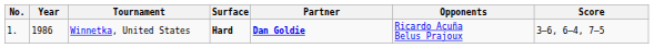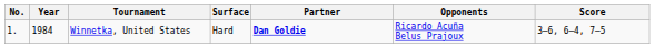 <table class="sortable wikitable" style=font-size:97%>
 <tr>
 <th width=30>No.</th>
 <th width=50>Year</th>
 <th width=200>Tournament</th>
 <th width=50>Surface</th>
 <th width=200>Partner</th>
 <th width=200>Opponents</th>
 <th width=160>Score</th>
 </tr>
 <tr>
 <td>1.</td>
-<td>1986</td>
+<td>1984</td>
 <td><a href='#'>Winnetka</a>, United States</td>
-<td><strong>Hard</strong></td>
+<td>Hard</td>
 <td><strong> <a href='#'>Dan Goldie</a></strong></td>
 <td> <a href='#'>Ricardo Acuña</a><br> <a href='#'>Belus Prajoux</a></td>
 <td>3–6, 6–4, 7–5</td>
 </tr>
 </table>
